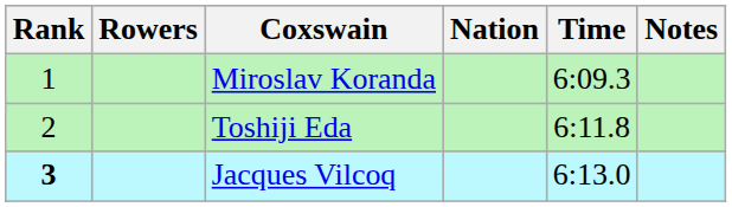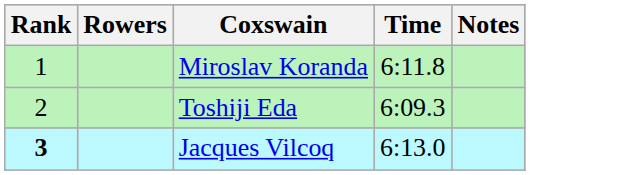 <table class="wikitable sortable" style="text-align:center">
 <tr>
 <th>Rank</th>
 <th>Rowers</th>
 <th>Coxswain</th>
-<th>Nation</th>
 <th>Time</th>
 <th>Notes</th>
 </tr>
 <tr bgcolor=bbf3bb>
 <td>1</td>
 <td></td>
 <td align=left><a href='#'>Miroslav Koranda</a></td>
-<td align=left></td>
-<td>6:09.3</td>
+<td>6:11.8</td>
 <td></td>
 </tr>
 <tr bgcolor=bbf3bb>
 <td>2</td>
 <td></td>
 <td align=left><a href='#'>Toshiji Eda</a></td>
-<td align=left></td>
-<td>6:11.8</td>
+<td>6:09.3</td>
 <td></td>
 </tr>
 <tr bgcolor=bbf9ff>
 <td><strong>3</strong></td>
 <td></td>
 <td align=left><a href='#'>Jacques Vilcoq</a></td>
-<td align=left></td>
 <td>6:13.0</td>
 <td></td>
 </tr>
 </table>
